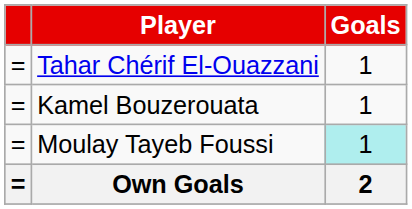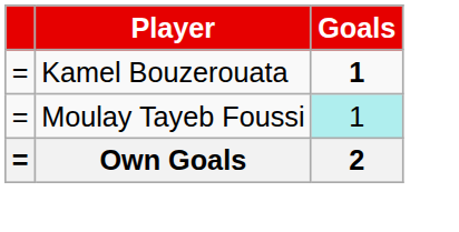 <table border="0" class="wikitable" style="text-align:center;font-size:95%">
 <tr>
 <th scope=col style="color:#FFFFFF; background:#E60000;"></th>
 <th scope=col style="color:#FFFFFF; background:#E60000;">Player</th>
 <th scope=col style="color:#FFFFFF; background:#E60000;">Goals</th>
 </tr>
 <tr>
 <td align=left>=</td>
-<td align=left> <a href='#'>Tahar Chérif El-Ouazzani</a></td>
-<td align=center>1</td>
-</tr>
-<tr>
-<td align=left>=</td>
 <td align=left> Kamel Bouzerouata</td>
-<td align=center>1</td>
+<td align=center><strong>1</strong></td>
 </tr>
 <tr>
 <td align=left>=</td>
 <td align=left> Moulay Tayeb Foussi</td>
 <td align=center style="background: paleturquoise;">1</td>
 </tr>
 <tr>
 <th align=left>=</th>
 <th>Own Goals</th>
 <th align=center>2</th>
 </tr>
 </table>
